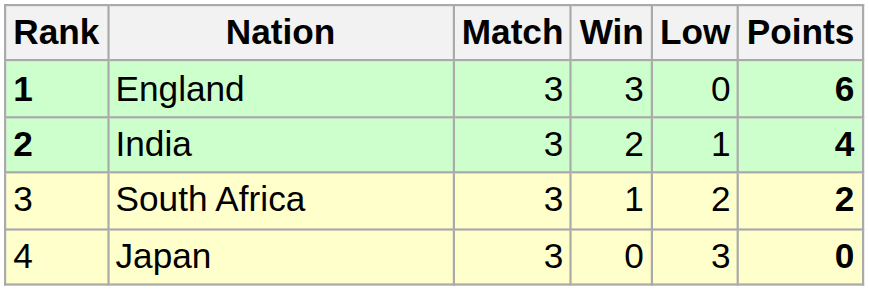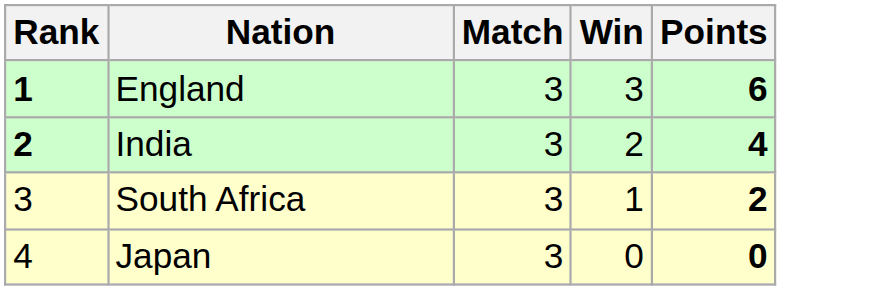 <table class="wikitable">
 <tr>
 <th width=20>Rank</th>
 <th width=150>Nation</th>
 <th width=20>Match</th>
 <th width=20>Win</th>
-<th width=20>Low</th>
 <th width=20>Points</th>
 </tr>
 <tr style="text-align:right; background:#cfc;">
 <td align="left"><strong>1</strong></td>
 <td style="text-align:left;"> England</td>
 <td>3</td>
 <td>3</td>
-<td>0</td>
 <td><strong>6</strong></td>
 </tr>
 <tr style="text-align:right; background:#cfc;">
 <td align="left"><strong>2</strong></td>
 <td style="text-align:left;"> India</td>
 <td>3</td>
 <td>2</td>
-<td>1</td>
 <td><strong>4</strong></td>
 </tr>
 <tr style="text-align:right; background:#ffc;">
 <td align="left">3</td>
 <td style="text-align:left;"> South Africa</td>
 <td>3</td>
 <td>1</td>
-<td>2</td>
 <td><strong>2</strong></td>
 </tr>
 <tr style="text-align:right; background:#ffc;">
 <td align="left">4</td>
 <td style="text-align:left;"> Japan</td>
 <td>3</td>
 <td>0</td>
-<td>3</td>
 <td><strong>0</strong></td>
 </tr>
 </table>
